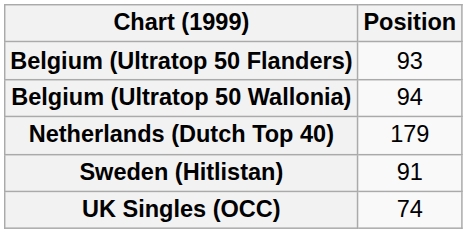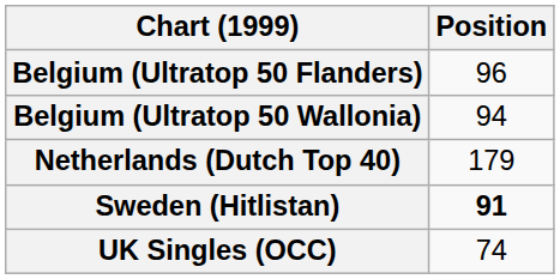 <table class="wikitable sortable plainrowheaders" style="text-align:center">
 <tr>
 <th scope="col">Chart (1999)</th>
 <th scope="col">Position</th>
 </tr>
 <tr>
 <th scope="row">Belgium (Ultratop 50 Flanders)</th>
-<td>93</td>
+<td>96</td>
 </tr>
 <tr>
 <th scope="row">Belgium (Ultratop 50 Wallonia)</th>
 <td>94</td>
 </tr>
 <tr>
 <th scope="row">Netherlands (Dutch Top 40)</th>
 <td>179</td>
 </tr>
 <tr>
 <th scope="row">Sweden (Hitlistan)</th>
-<td>91</td>
+<td><strong>91</strong></td>
 </tr>
 <tr>
 <th scope="row">UK Singles (OCC)</th>
 <td>74</td>
 </tr>
 </table>
